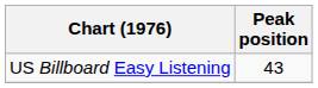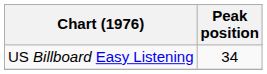 <table class="wikitable">
 <tr>
 <th>Chart (1976)</th>
 <th>Peak<br>position</th>
 </tr>
 <tr>
 <td>US <em>Billboard</em> <a href='#'>Easy Listening</a></td>
-<td style="text-align:center;">43</td>
+<td style="text-align:center;">34</td>
 </tr>
 <tr>
 </tr>
 </table>
